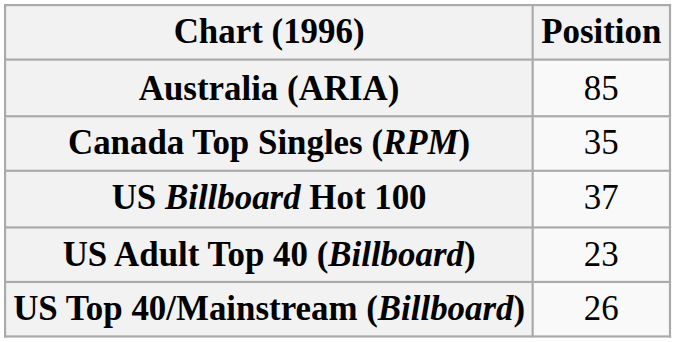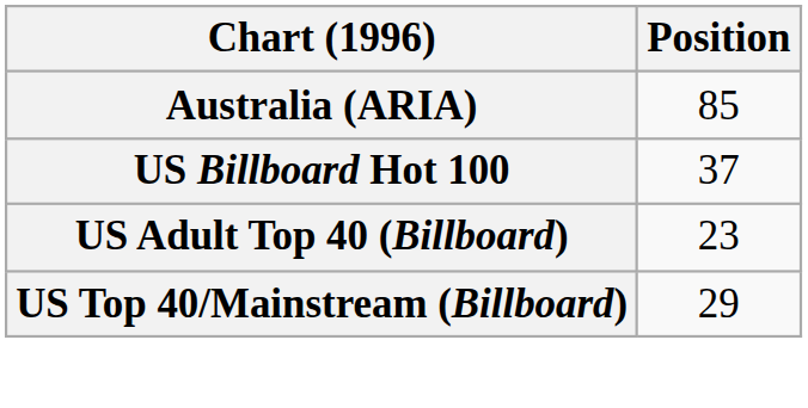 <table class="wikitable sortable plainrowheaders" style="text-align:center">
 <tr>
 <th>Chart (1996)</th>
 <th>Position</th>
 </tr>
 <tr>
 <th scope="row">Australia (ARIA)</th>
 <td>85</td>
-</tr>
-<tr>
-<th scope="row">Canada Top Singles (<em>RPM</em>)</th>
-<td>35</td>
 </tr>
 <tr>
 <th scope="row">US <em>Billboard</em> Hot 100</th>
 <td>37</td>
 </tr>
 <tr>
 <th scope="row">US Adult Top 40 (<em>Billboard</em>)</th>
 <td>23</td>
 </tr>
 <tr>
 <th scope="row">US Top 40/Mainstream (<em>Billboard</em>)</th>
-<td>26</td>
+<td>29</td>
 </tr>
 </table>
